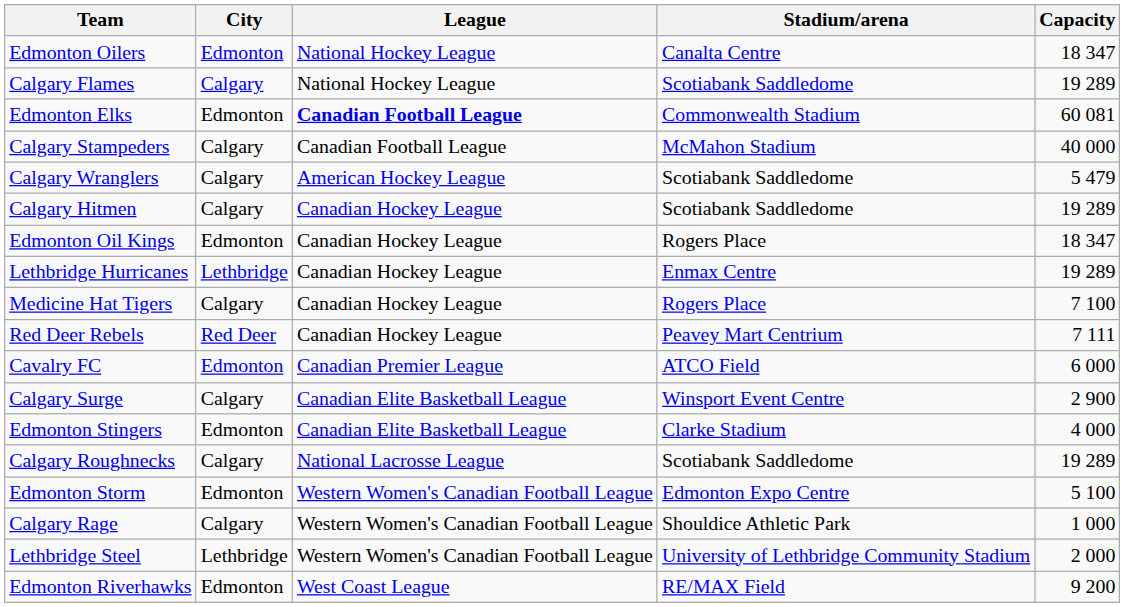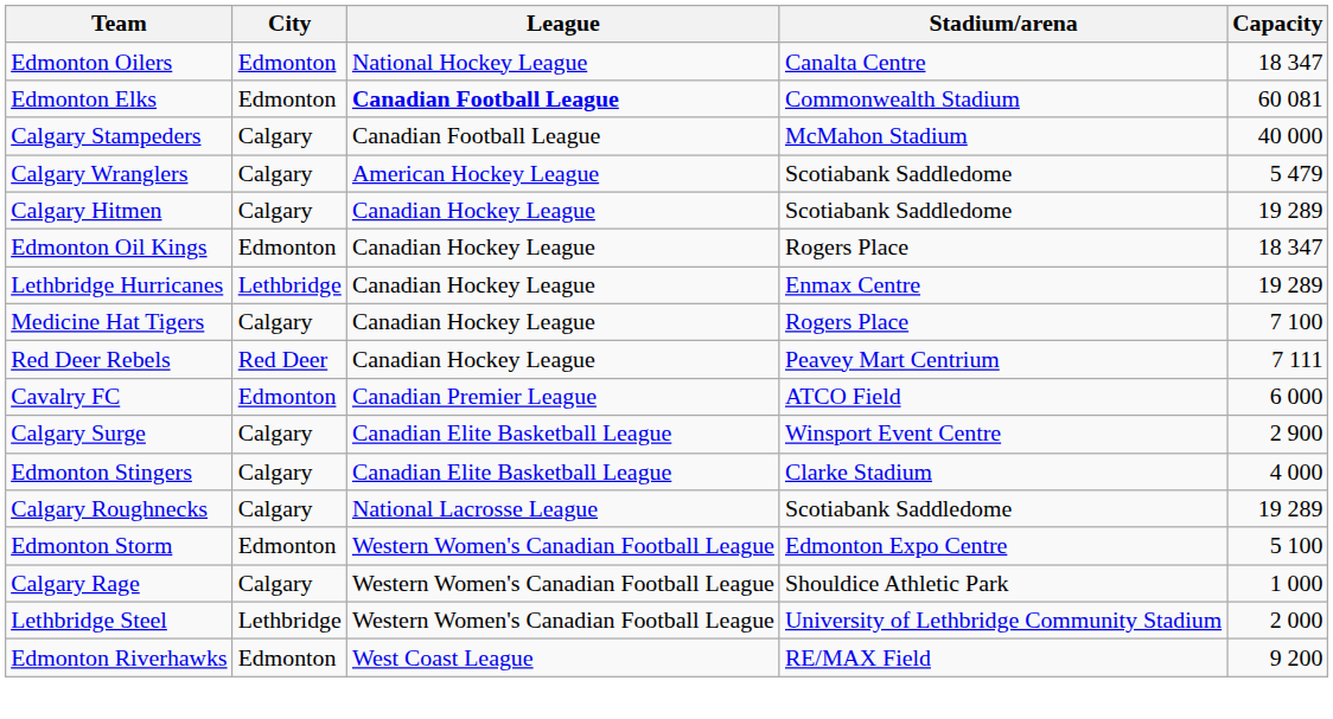 <table class="wikitable sortable">
 <tr>
 <th>Team</th>
 <th>City</th>
 <th>League</th>
 <th>Stadium/arena</th>
 <th>Capacity</th>
 </tr>
 <tr>
 <td><a href='#'>Edmonton Oilers</a></td>
 <td><a href='#'>Edmonton</a></td>
 <td><a href='#'>National Hockey League</a></td>
 <td><a href='#'>Canalta Centre</a></td>
 <td style="text-align: right">18 347</td>
-</tr>
-<tr>
-<td><a href='#'>Calgary Flames</a></td>
-<td><a href='#'>Calgary</a></td>
-<td>National Hockey League</td>
-<td><a href='#'>Scotiabank Saddledome</a></td>
-<td style="text-align: right">19 289</td>
 </tr>
 <tr>
 <td><a href='#'>Edmonton Elks</a></td>
 <td>Edmonton</td>
 <td><strong><a href='#'>Canadian Football League</a></strong></td>
 <td><a href='#'>Commonwealth Stadium</a></td>
 <td style="text-align: right">60 081</td>
 </tr>
 <tr>
 <td><a href='#'>Calgary Stampeders</a></td>
 <td>Calgary</td>
 <td>Canadian Football League</td>
 <td><a href='#'>McMahon Stadium</a></td>
 <td style="text-align: right">40 000</td>
 </tr>
 <tr>
 <td><a href='#'>Calgary Wranglers</a></td>
 <td>Calgary</td>
 <td><a href='#'>American Hockey League</a></td>
 <td>Scotiabank Saddledome</td>
 <td style="text-align: right">5 479</td>
 </tr>
 <tr>
 <td><a href='#'>Calgary Hitmen</a></td>
 <td>Calgary</td>
 <td><a href='#'>Canadian Hockey League</a></td>
 <td>Scotiabank Saddledome</td>
 <td style="text-align: right">19 289</td>
 </tr>
 <tr>
 <td><a href='#'>Edmonton Oil Kings</a></td>
 <td>Edmonton</td>
 <td>Canadian Hockey League</td>
 <td>Rogers Place</td>
 <td style="text-align: right">18 347</td>
 </tr>
 <tr>
 <td><a href='#'>Lethbridge Hurricanes</a></td>
 <td><a href='#'>Lethbridge</a></td>
 <td>Canadian Hockey League</td>
 <td><a href='#'>Enmax Centre</a></td>
 <td style="text-align: right">19 289</td>
 </tr>
 <tr>
 <td><a href='#'>Medicine Hat Tigers</a></td>
 <td>Calgary</td>
 <td>Canadian Hockey League</td>
 <td><a href='#'>Rogers Place</a></td>
 <td style="text-align: right">7 100</td>
 </tr>
 <tr>
 <td><a href='#'>Red Deer Rebels</a></td>
 <td><a href='#'>Red Deer</a></td>
 <td>Canadian Hockey League</td>
 <td><a href='#'>Peavey Mart Centrium</a></td>
 <td style="text-align: right">7 111</td>
 </tr>
 <tr>
 <td><a href='#'>Cavalry FC</a></td>
 <td><a href='#'>Edmonton</a></td>
 <td><a href='#'>Canadian Premier League</a></td>
 <td><a href='#'>ATCO Field</a></td>
 <td style="text-align: right">6 000</td>
 </tr>
 <tr>
 <td><a href='#'>Calgary Surge</a></td>
 <td>Calgary</td>
 <td><a href='#'>Canadian Elite Basketball League</a></td>
 <td><a href='#'>Winsport Event Centre</a></td>
 <td style="text-align: right">2 900</td>
 </tr>
 <tr>
 <td><a href='#'>Edmonton Stingers</a></td>
-<td>Edmonton</td>
+<td>Calgary</td>
 <td><a href='#'>Canadian Elite Basketball League</a></td>
 <td><a href='#'>Clarke Stadium</a></td>
 <td style="text-align: right">4 000</td>
 </tr>
 <tr>
 <td><a href='#'>Calgary Roughnecks</a></td>
 <td>Calgary</td>
 <td><a href='#'>National Lacrosse League</a></td>
 <td>Scotiabank Saddledome</td>
 <td style="text-align: right">19 289</td>
 </tr>
 <tr>
 <td><a href='#'>Edmonton Storm</a></td>
 <td>Edmonton</td>
 <td><a href='#'>Western Women's Canadian Football League</a></td>
 <td><a href='#'>Edmonton Expo Centre</a></td>
 <td style="text-align: right">5 100</td>
 </tr>
 <tr>
 <td><a href='#'>Calgary Rage</a></td>
 <td>Calgary</td>
 <td>Western Women's Canadian Football League</td>
 <td>Shouldice Athletic Park</td>
 <td style="text-align: right">1 000</td>
 </tr>
 <tr>
 <td><a href='#'>Lethbridge Steel</a></td>
 <td>Lethbridge</td>
 <td>Western Women's Canadian Football League</td>
 <td><a href='#'>University of Lethbridge Community Stadium</a></td>
 <td style="text-align: right">2 000</td>
 </tr>
 <tr>
 <td><a href='#'>Edmonton Riverhawks</a></td>
 <td>Edmonton</td>
 <td><a href='#'>West Coast League</a></td>
 <td><a href='#'>RE/MAX Field</a></td>
 <td style="text-align: right">9 200</td>
 </tr>
 </table>
